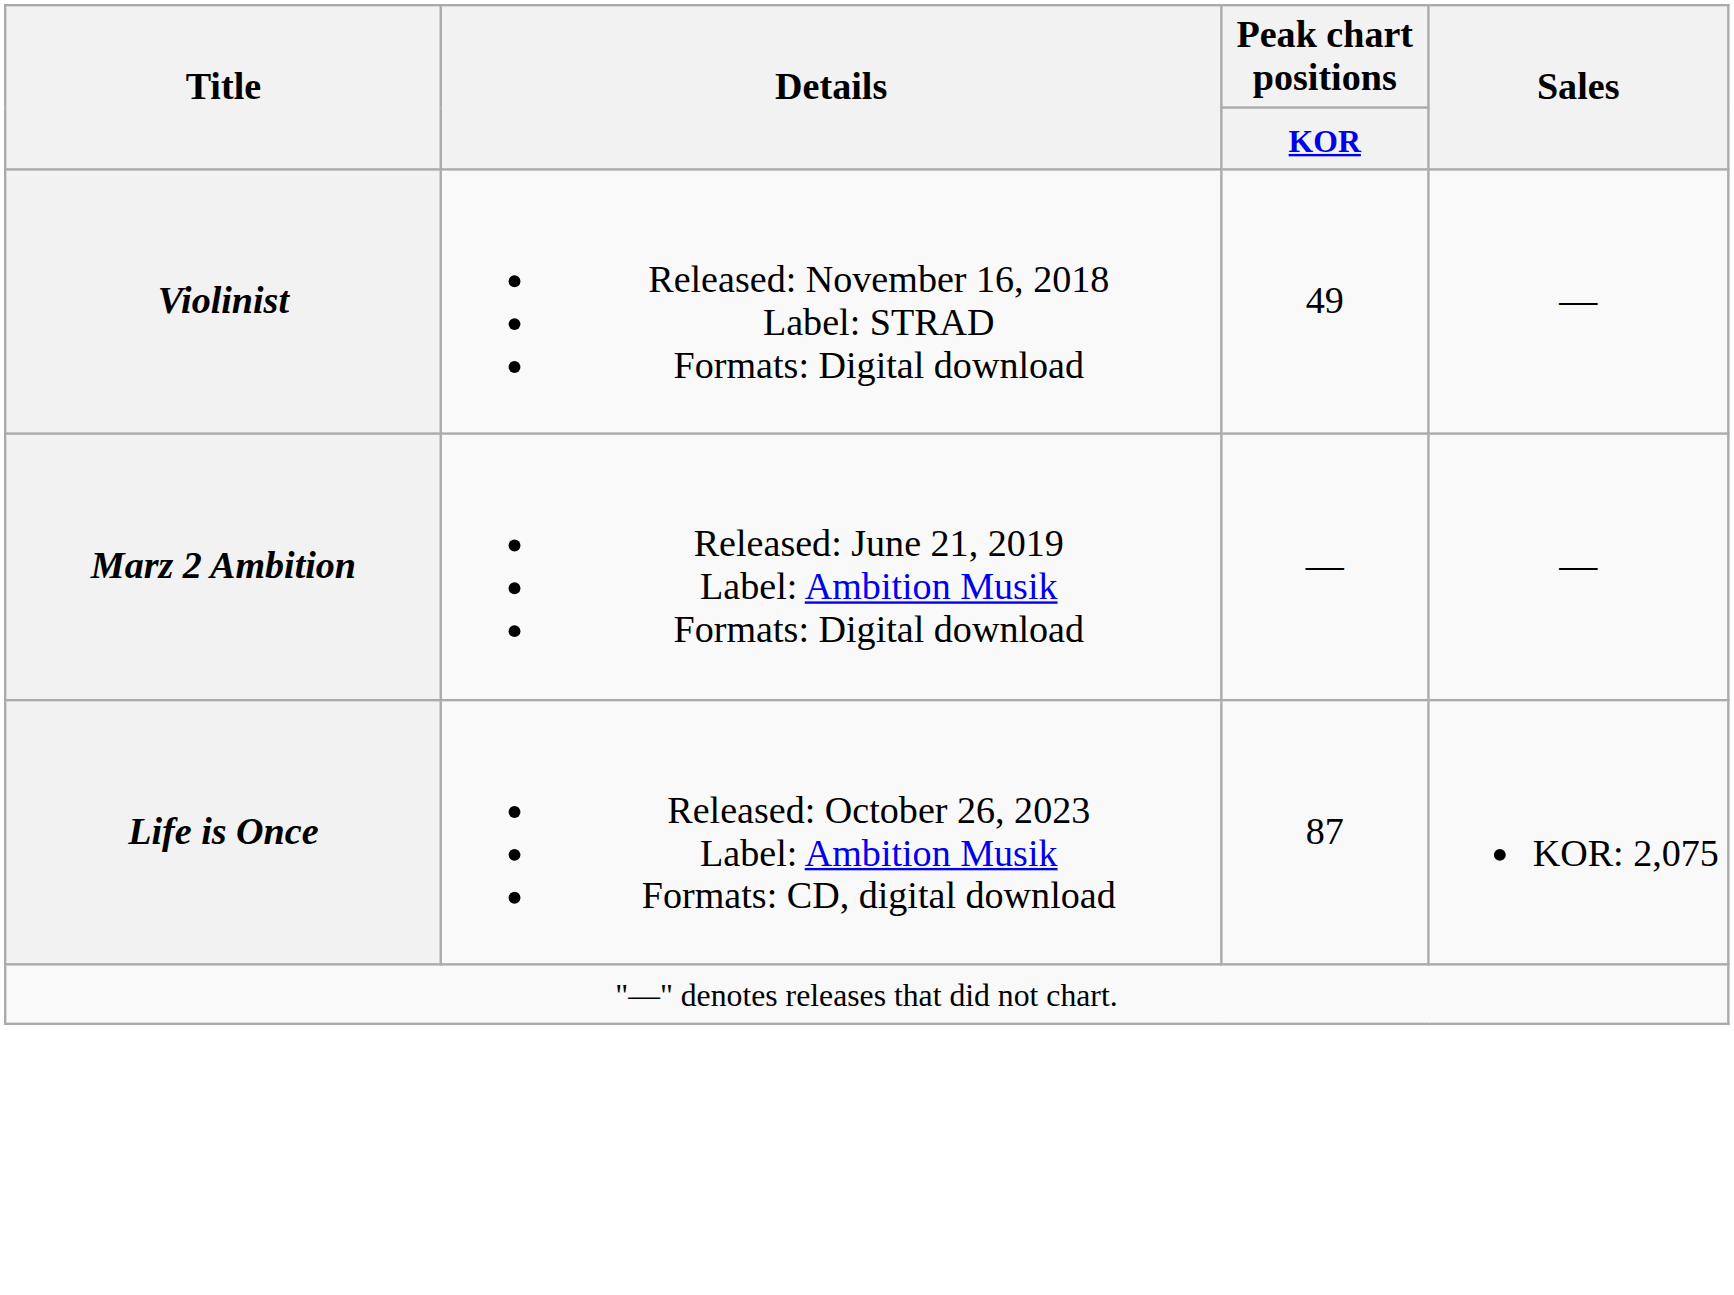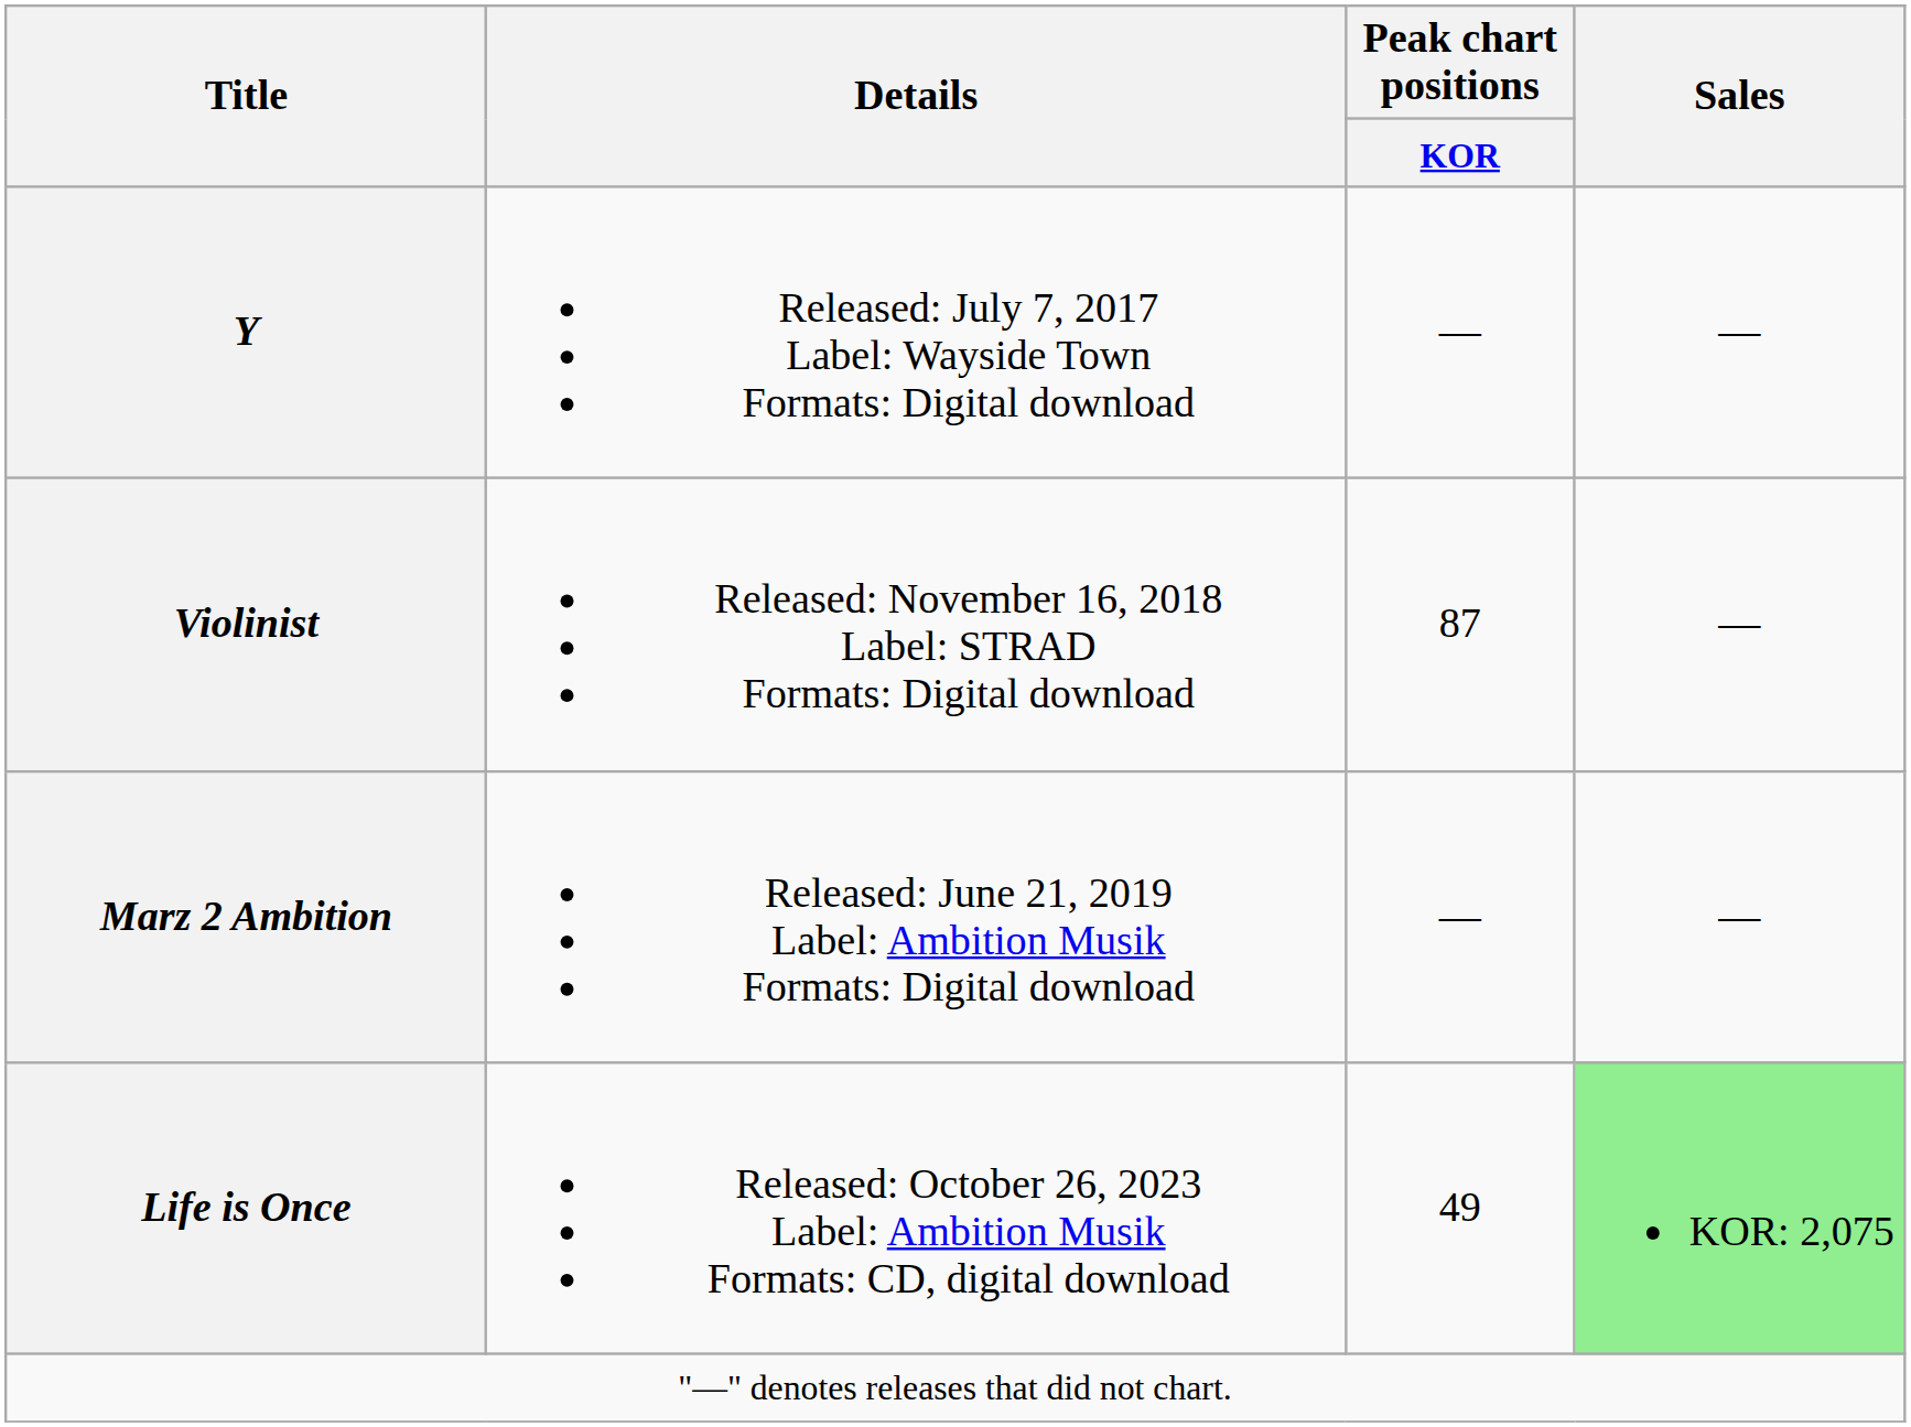 <table class="wikitable plainrowheaders" style="text-align:center;">
 <tr>
 <th scope="col" rowspan="2" style="width:11em;">Title</th>
 <th scope="col" rowspan="2" style="width:20em;">Details</th>
 <th scope="col" colspan="1" style="width:5em;">Peak chart positions</th>
 <th scope="col" rowspan="2">Sales</th>
 </tr>
 <tr>
 <th><small><a href='#'>KOR</a></small><br></th>
 </tr>
 <tr>
+<th scope="row"><em>Y</em></th>
+<td><br><ul><li>Released: July 7, 2017</li><li>Label: Wayside Town</li><li>Formats: Digital download</li></ul></td>
+<td>—</td>
+<td>—</td>
+</tr>
+<tr>
 <th scope="row"><em>Violinist</em></th>
 <td><br><ul><li>Released: November 16, 2018</li><li>Label: STRAD</li><li>Formats: Digital download</li></ul></td>
-<td>49</td>
+<td>87</td>
 <td>—</td>
 </tr>
 <tr>
 <th scope="row"><em>Marz 2 Ambition</em></th>
 <td><br><ul><li>Released: June 21, 2019</li><li>Label: <a href='#'>Ambition Musik</a></li><li>Formats: Digital download</li></ul></td>
 <td>—</td>
 <td>—</td>
 </tr>
 <tr>
 <th scope="row"><em>Life is Once</em></th>
 <td><br><ul><li>Released: October 26, 2023</li><li>Label: <a href='#'>Ambition Musik</a></li><li>Formats: CD, digital download</li></ul></td>
-<td>87</td>
-<td><br><ul><li>KOR: 2,075</li></ul></td>
+<td>49</td>
+<td style="background: lightgreen;"><br><ul><li>KOR: 2,075</li></ul></td>
 </tr>
 <tr>
 <td colspan="4" align="center"><small>"—" denotes releases that did not chart.</small></td>
 </tr>
 </table>
